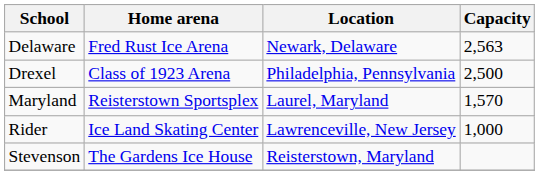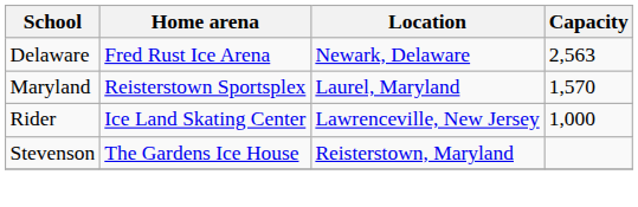 <table class="wikitable sortable">
 <tr>
 <th>School</th>
 <th>Home arena</th>
 <th>Location</th>
 <th>Capacity</th>
 </tr>
 <tr>
 <td University of Delaware>Delaware</td>
 <td><a href='#'>Fred Rust Ice Arena</a></td>
 <td><a href='#'>Newark, Delaware</a></td>
 <td>2,563</td>
-</tr>
-<tr>
-<td Drexel University>Drexel</td>
-<td><a href='#'>Class of 1923 Arena</a></td>
-<td><a href='#'>Philadelphia, Pennsylvania</a></td>
-<td>2,500</td>
 </tr>
 <tr>
 <td University of Maryland, College Park>Maryland</td>
 <td><a href='#'>Reisterstown Sportsplex</a></td>
 <td><a href='#'>Laurel, Maryland</a></td>
 <td>1,570</td>
 </tr>
 <tr>
 <td Rider University>Rider</td>
 <td><a href='#'>Ice Land Skating Center</a></td>
 <td><a href='#'>Lawrenceville, New Jersey</a></td>
 <td>1,000</td>
 </tr>
 <tr>
 <td Stevenson University>Stevenson</td>
 <td><a href='#'>The Gardens Ice House</a></td>
 <td><a href='#'>Reisterstown, Maryland</a></td>
 <td></td>
 </tr>
 <tr>
 </tr>
 </table>
